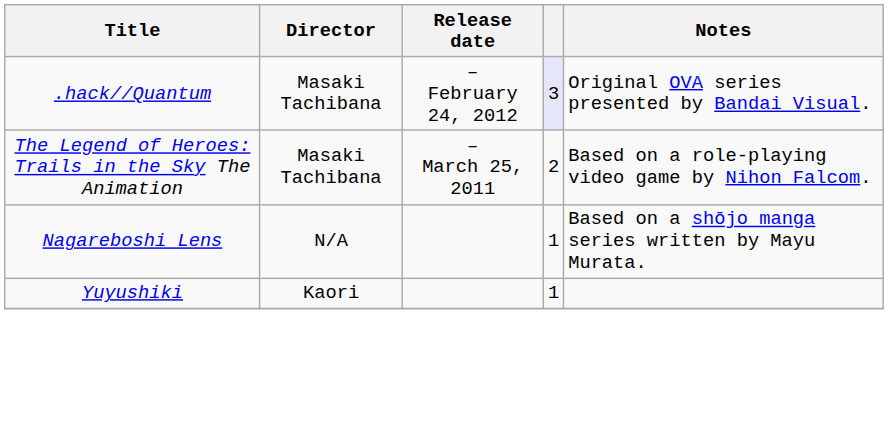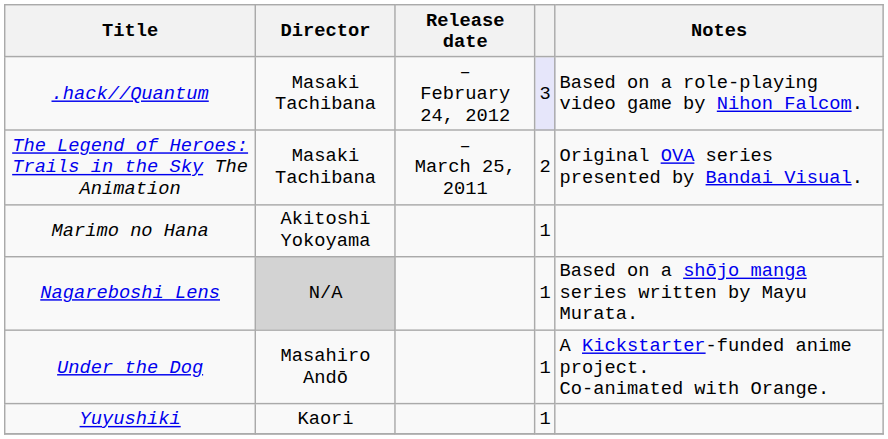 <table class="wikitable sortable" style="text-align:center; margin=auto; ">
 <tr>
 <th width=250>Title</th>
 <th width=120>Director</th>
 <th width=130>Release date</th>
 <th></th>
 <th width=400>Notes</th>
 </tr>
 <tr>
 <td><em><a href='#'>.hack//Quantum</a></em></td>
 <td>Masaki Tachibana</td>
 <td>–<br>February 24, 2012</td>
 <td style="background: lavender;">3</td>
-<td style="text-align:left;">Original <a href='#'>OVA</a> series presented by <a href='#'>Bandai Visual</a>.</td>
+<td style="text-align:left;">Based on a role-playing video game by <a href='#'>Nihon Falcom</a>.</td>
 </tr>
 <tr>
 <td><em><a href='#'>The Legend of Heroes: Trails in the Sky</a> The Animation</em></td>
 <td>Masaki Tachibana</td>
 <td>–<br>March 25, 2011</td>
 <td>2</td>
-<td style="text-align:left;">Based on a role-playing video game by <a href='#'>Nihon Falcom</a>.</td>
+<td style="text-align:left;">Original <a href='#'>OVA</a> series presented by <a href='#'>Bandai Visual</a>.</td>
+</tr>
+<tr>
+<td><em>Marimo no Hana</em></td>
+<td>Akitoshi Yokoyama</td>
+<td></td>
+<td>1</td>
+<td style="text-align:left;"></td>
 </tr>
 <tr>
 <td><em><a href='#'>Nagareboshi Lens</a></em></td>
-<td>N/A</td>
+<td style="background: lightgrey;">N/A</td>
 <td></td>
 <td>1</td>
 <td style="text-align:left;">Based on a <a href='#'>shōjo manga</a> series written by Mayu Murata.</td>
+</tr>
+<tr>
+<td><em><a href='#'>Under the Dog</a></em></td>
+<td>Masahiro Andō</td>
+<td></td>
+<td>1</td>
+<td style="text-align:left;">A <a href='#'>Kickstarter</a>-funded anime project. <br> Co-animated with Orange.</td>
 </tr>
 <tr>
 <td><em><a href='#'>Yuyushiki</a></em></td>
 <td>Kaori</td>
 <td></td>
 <td>1</td>
 <td style="text-align:left;"></td>
 </tr>
 <tr>
 </tr>
 </table>
